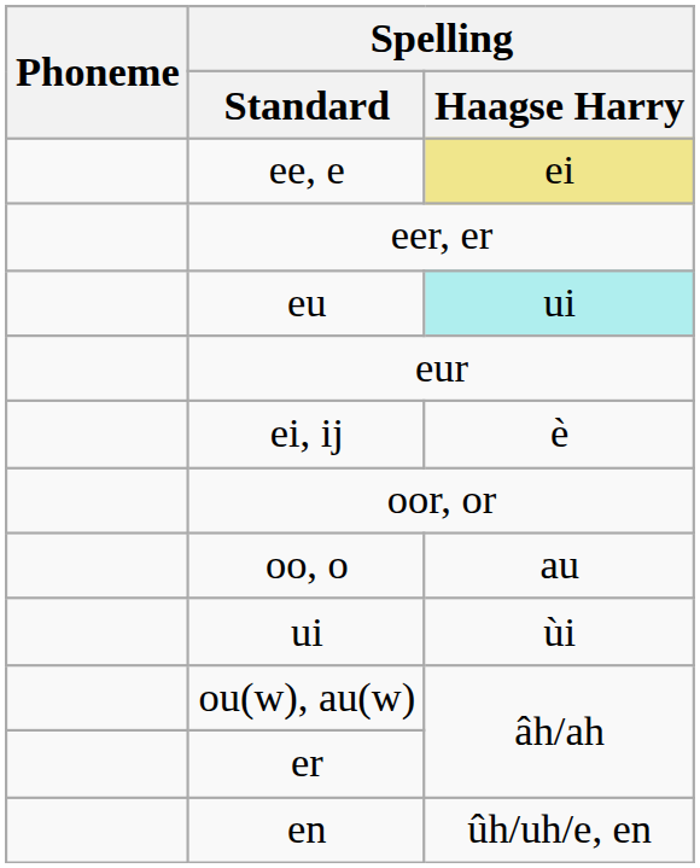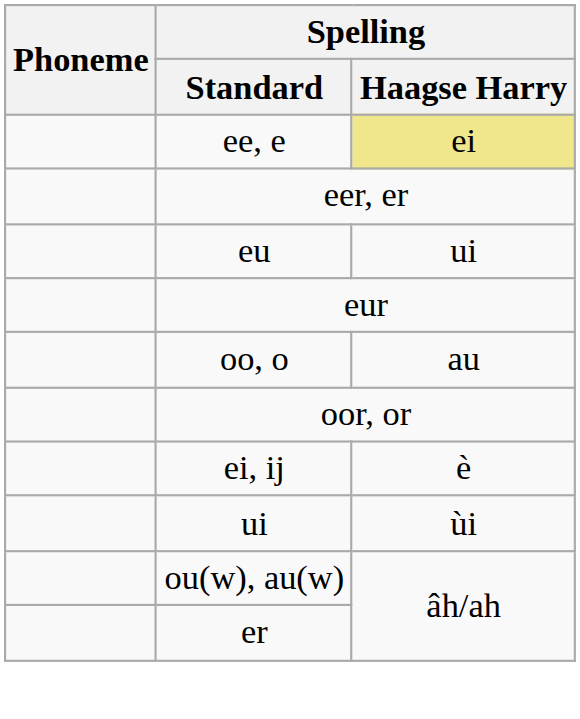 <table class="wikitable" style="text-align: center">
 <tr>
 <th rowspan="2">Phoneme</th>
 <th colspan="2">Spelling</th>
 </tr>
 <tr>
 <th>Standard</th>
 <th>Haagse Harry</th>
 </tr>
 <tr>
 <td></td>
 <td>ee, e</td>
 <td style="background: khaki;">ei</td>
 </tr>
 <tr>
 <td></td>
 <td colspan="2">eer, er</td>
 </tr>
 <tr>
 <td></td>
 <td>eu</td>
-<td style="background: paleturquoise;">ui</td>
+<td>ui</td>
 </tr>
 <tr>
 <td></td>
 <td colspan="2">eur</td>
 </tr>
 <tr>
 <td></td>
-<td>ei, ij</td>
-<td>è</td>
+<td>oo, o</td>
+<td>au</td>
 </tr>
 <tr>
 <td></td>
 <td colspan="2">oor, or</td>
 </tr>
 <tr>
 <td></td>
-<td>oo, o</td>
-<td>au</td>
+<td>ei, ij</td>
+<td>è</td>
 </tr>
 <tr>
 <td></td>
 <td>ui</td>
 <td>ùi</td>
 </tr>
 <tr>
 <td></td>
 <td>ou(w), au(w)</td>
 <td rowspan="2">âh/ah</td>
 </tr>
 <tr>
 <td></td>
 <td>er</td>
 </tr>
-<tr>
-<td></td>
-<td>en</td>
-<td>ûh/uh/e, en</td>
-</tr>
 </table>
